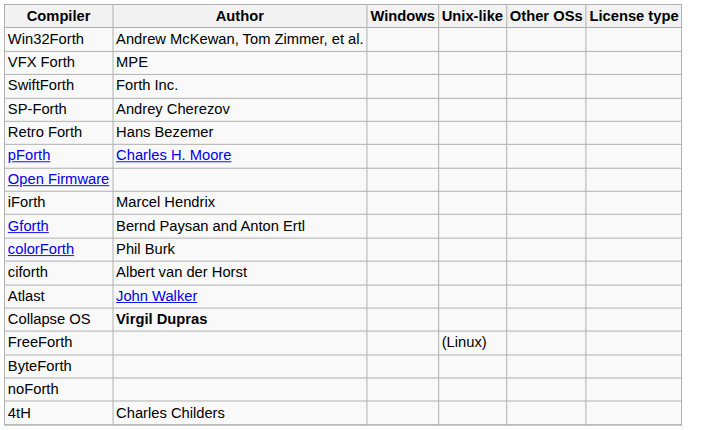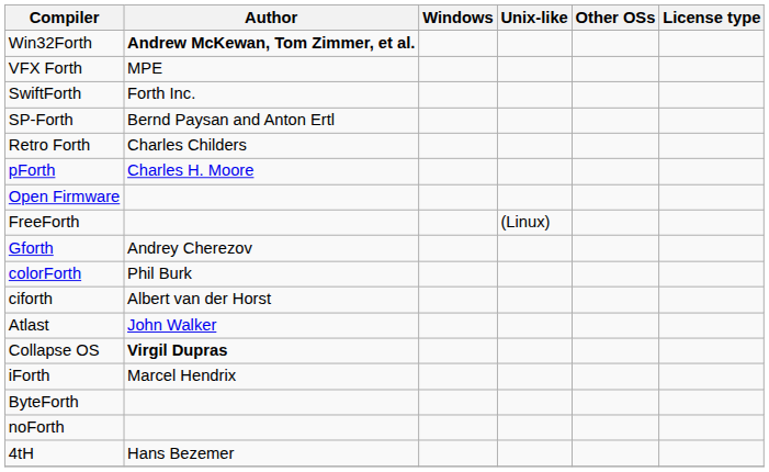 <table class="wikitable sortable">
 <tr>
 <th>Compiler</th>
 <th>Author</th>
 <th>Windows</th>
 <th>Unix-like</th>
 <th>Other OSs</th>
 <th>License type</th>
 </tr>
 <tr>
 <td>Win32Forth</td>
-<td>Andrew McKewan, Tom Zimmer, et al.</td>
+<td><strong>Andrew McKewan, Tom Zimmer, et al.</strong></td>
 <td></td>
 <td></td>
 <td></td>
 <td></td>
 </tr>
 <tr>
 <td>VFX Forth</td>
 <td>MPE</td>
 <td></td>
 <td></td>
 <td></td>
 <td></td>
 </tr>
 <tr>
 <td>SwiftForth</td>
 <td>Forth Inc.</td>
 <td></td>
 <td></td>
 <td></td>
 <td></td>
 </tr>
 <tr>
 <td>SP-Forth</td>
-<td>Andrey Cherezov</td>
+<td>Bernd Paysan and Anton Ertl</td>
 <td></td>
 <td></td>
 <td></td>
 <td></td>
 </tr>
 <tr>
 <td>Retro Forth</td>
-<td>Hans Bezemer</td>
+<td>Charles Childers</td>
 <td></td>
 <td></td>
 <td></td>
 <td></td>
 </tr>
 <tr>
 <td><a href='#'>pForth</a></td>
 <td><a href='#'>Charles H. Moore</a></td>
 <td></td>
 <td></td>
 <td></td>
 <td></td>
 </tr>
 <tr>
 <td><a href='#'>Open Firmware</a></td>
 <td></td>
 <td></td>
 <td></td>
 <td></td>
 <td></td>
 </tr>
 <tr>
-<td>iForth</td>
-<td>Marcel Hendrix</td>
+<td>FreeForth</td>
 <td></td>
 <td></td>
+<td> (Linux)</td>
 <td></td>
 <td></td>
 </tr>
 <tr>
 <td><a href='#'>Gforth</a></td>
-<td>Bernd Paysan and Anton Ertl</td>
+<td>Andrey Cherezov</td>
 <td></td>
 <td></td>
 <td></td>
 <td></td>
 </tr>
 <tr>
 <td><a href='#'>colorForth</a></td>
 <td>Phil Burk</td>
 <td></td>
 <td></td>
 <td></td>
 <td></td>
 </tr>
 <tr>
 <td>ciforth</td>
 <td>Albert van der Horst</td>
 <td></td>
 <td></td>
 <td></td>
 <td></td>
 </tr>
 <tr>
 <td>Atlast</td>
 <td><a href='#'>John Walker</a></td>
 <td></td>
 <td></td>
 <td></td>
 <td></td>
 </tr>
 <tr>
 <td>Collapse OS</td>
 <td><strong>Virgil Dupras</strong></td>
 <td></td>
 <td></td>
 <td></td>
 <td></td>
 </tr>
 <tr>
-<td>FreeForth</td>
+<td>iForth</td>
+<td>Marcel Hendrix</td>
 <td></td>
 <td></td>
-<td> (Linux)</td>
 <td></td>
 <td></td>
 </tr>
 <tr>
 <td>ByteForth</td>
 <td></td>
 <td></td>
 <td></td>
 <td></td>
 <td></td>
 </tr>
 <tr>
 <td>noForth</td>
 <td></td>
 <td></td>
 <td></td>
 <td></td>
 <td></td>
 </tr>
 <tr>
 <td>4tH</td>
-<td>Charles Childers</td>
+<td>Hans Bezemer</td>
 <td></td>
 <td></td>
 <td></td>
 <td></td>
 </tr>
 <tr>
 </tr>
 </table>
